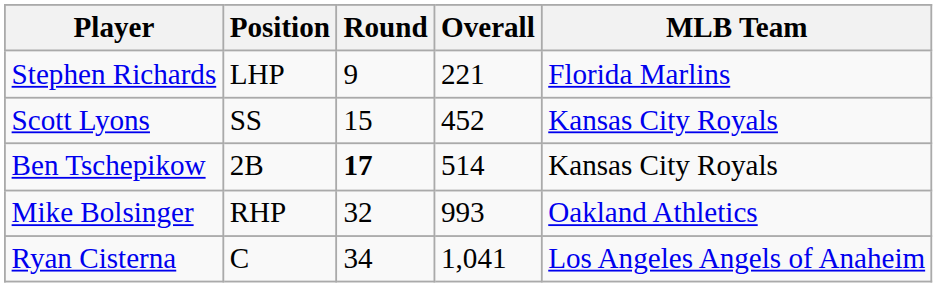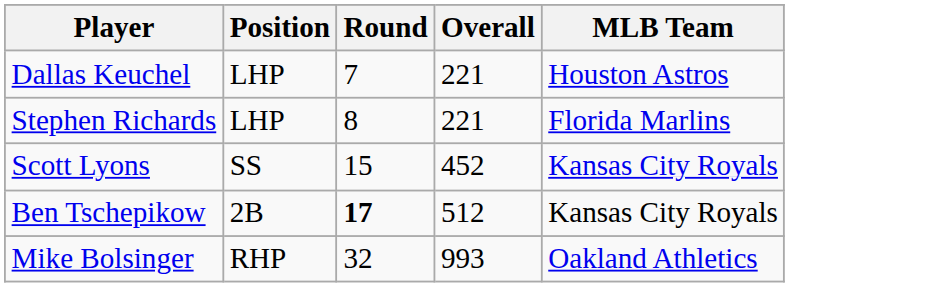 <table class="wikitable">
 <tr>
 <th>Player</th>
 <th>Position</th>
 <th>Round</th>
 <th>Overall</th>
 <th>MLB Team</th>
 </tr>
 <tr>
+<td><a href='#'>Dallas Keuchel</a></td>
+<td>LHP</td>
+<td>7</td>
+<td>221</td>
+<td><a href='#'>Houston Astros</a></td>
+</tr>
+<tr>
 <td><a href='#'>Stephen Richards</a></td>
 <td>LHP</td>
-<td>9</td>
+<td>8</td>
 <td>221</td>
 <td><a href='#'>Florida Marlins</a></td>
 </tr>
 <tr>
 <td><a href='#'>Scott Lyons</a></td>
 <td>SS</td>
 <td>15</td>
 <td>452</td>
 <td><a href='#'>Kansas City Royals</a></td>
 </tr>
 <tr>
 <td><a href='#'>Ben Tschepikow</a></td>
 <td>2B</td>
 <td><strong>17</strong></td>
-<td>514</td>
+<td>512</td>
 <td>Kansas City Royals</td>
 </tr>
 <tr>
 <td><a href='#'>Mike Bolsinger</a></td>
 <td>RHP</td>
 <td>32</td>
 <td>993</td>
 <td><a href='#'>Oakland Athletics</a></td>
 </tr>
-<tr>
-<td><a href='#'>Ryan Cisterna</a></td>
-<td>C</td>
-<td>34</td>
-<td>1,041</td>
-<td><a href='#'>Los Angeles Angels of Anaheim</a></td>
-</tr>
 </table>
